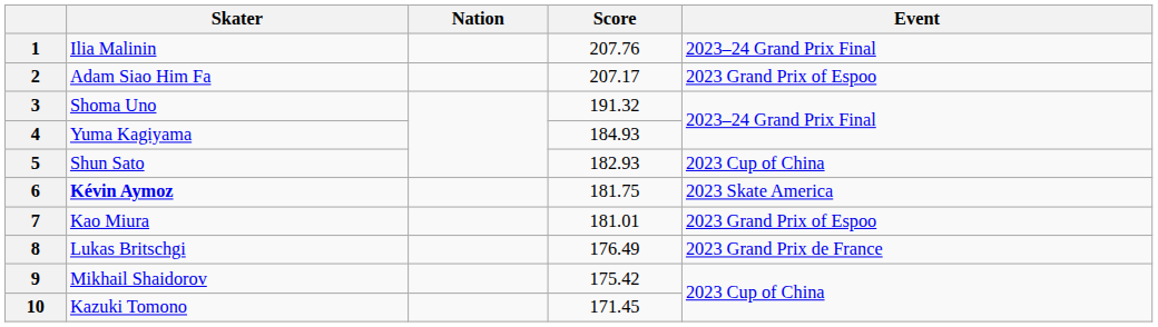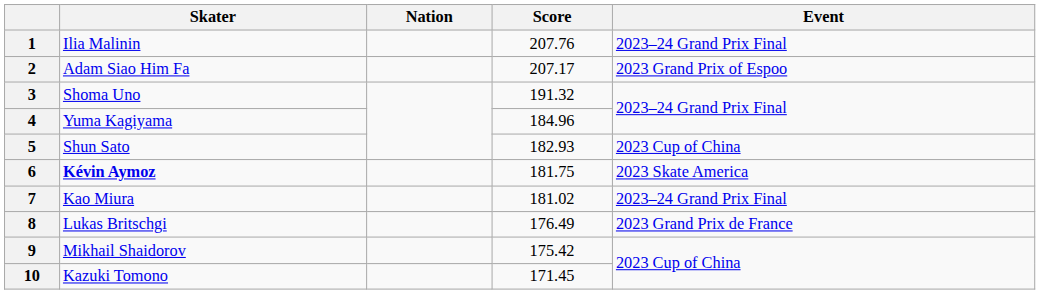 <table class="wikitable sortable" style="text-align:left; width:80%">
 <tr>
 <th scope="col"></th>
 <th scope="col">Skater</th>
 <th scope="col">Nation</th>
 <th scope="col">Score</th>
 <th scope="col">Event</th>
 </tr>
 <tr>
 <th scope="row">1</th>
 <td><a href='#'>Ilia Malinin</a></td>
 <td></td>
 <td style="text-align:center;">207.76</td>
 <td><a href='#'>2023–24 Grand Prix Final</a></td>
 </tr>
 <tr>
 <th scope="row">2</th>
 <td><a href='#'>Adam Siao Him Fa</a></td>
 <td></td>
 <td style="text-align:center;">207.17</td>
 <td><a href='#'>2023 Grand Prix of Espoo</a></td>
 </tr>
 <tr>
 <th scope="row">3</th>
 <td><a href='#'>Shoma Uno</a></td>
 <td rowspan="3"></td>
 <td style="text-align:center;">191.32</td>
 <td rowspan="2"><a href='#'>2023–24 Grand Prix Final</a></td>
 </tr>
 <tr>
 <th scope="row">4</th>
 <td><a href='#'>Yuma Kagiyama</a></td>
-<td style="text-align:center;">184.93</td>
+<td style="text-align:center;">184.96</td>
 </tr>
 <tr>
 <th scope="row">5</th>
 <td><a href='#'>Shun Sato</a></td>
 <td style="text-align:center;">182.93</td>
 <td><a href='#'>2023 Cup of China</a></td>
 </tr>
 <tr>
 <th scope="row">6</th>
 <td><strong><a href='#'>Kévin Aymoz</a></strong></td>
 <td></td>
 <td style="text-align:center;">181.75</td>
 <td><a href='#'>2023 Skate America</a></td>
 </tr>
 <tr>
 <th scope="row">7</th>
 <td><a href='#'>Kao Miura</a></td>
 <td></td>
-<td style="text-align:center;">181.01</td>
-<td><a href='#'>2023 Grand Prix of Espoo</a></td>
+<td style="text-align:center;">181.02</td>
+<td><a href='#'>2023–24 Grand Prix Final</a></td>
 </tr>
 <tr>
 <th scope="row">8</th>
 <td><a href='#'>Lukas Britschgi</a></td>
 <td></td>
 <td style="text-align:center;">176.49</td>
 <td><a href='#'>2023 Grand Prix de France</a></td>
 </tr>
 <tr>
 <th scope="row">9</th>
 <td><a href='#'>Mikhail Shaidorov</a></td>
 <td></td>
 <td style="text-align:center;">175.42</td>
 <td rowspan="2"><a href='#'>2023 Cup of China</a></td>
 </tr>
 <tr>
 <th scope="row">10</th>
 <td><a href='#'>Kazuki Tomono</a></td>
 <td></td>
 <td style="text-align:center;">171.45</td>
 </tr>
 </table>
